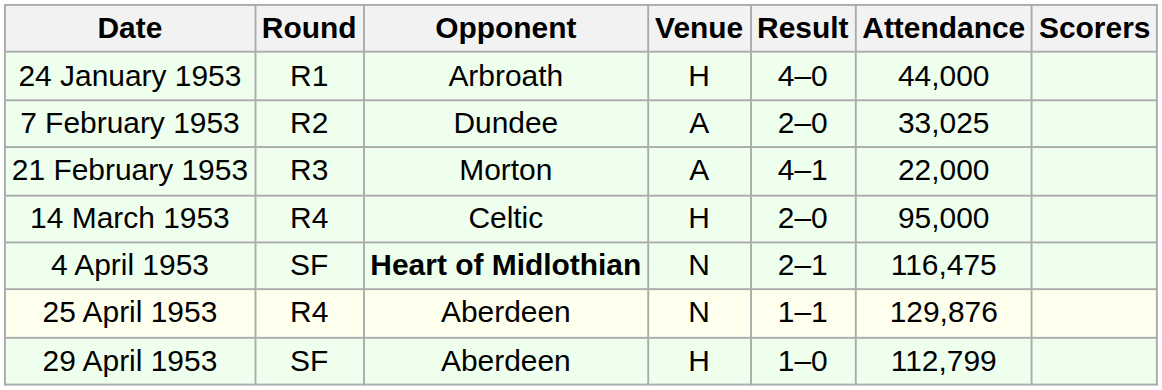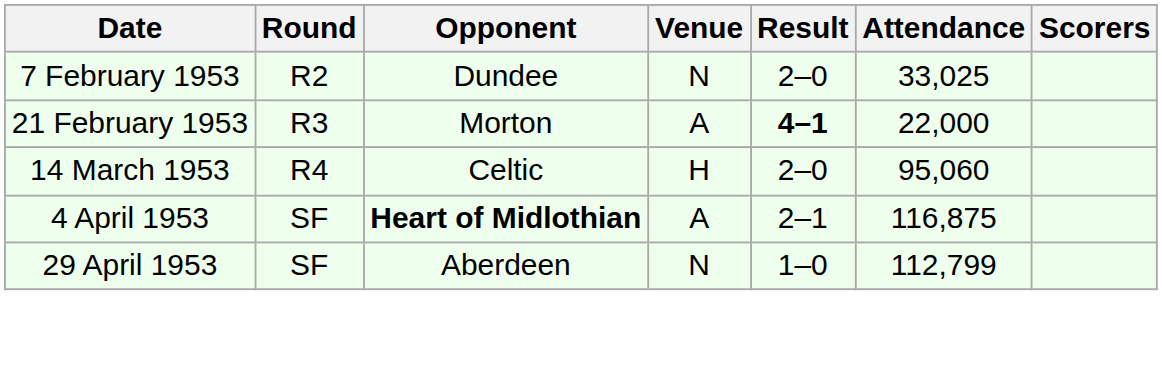 <table class="wikitable sortable" style="font-size:100%; text-align:center">
 <tr>
 <th>Date</th>
 <th>Round</th>
 <th>Opponent</th>
 <th>Venue</th>
 <th>Result</th>
 <th>Attendance</th>
 <th>Scorers</th>
 </tr>
 <tr bgcolor = "#EEFFEE">
-<td>24 January 1953</td>
-<td>R1</td>
-<td>Arbroath</td>
-<td>H</td>
-<td>4–0</td>
-<td>44,000</td>
-<td></td>
-</tr>
-<tr bgcolor = "#EEFFEE">
 <td>7 February 1953</td>
 <td>R2</td>
 <td>Dundee</td>
-<td>A</td>
+<td>N</td>
 <td>2–0</td>
 <td>33,025</td>
 <td></td>
 </tr>
 <tr bgcolor = "#EEFFEE">
 <td>21 February 1953</td>
 <td>R3</td>
 <td>Morton</td>
 <td>A</td>
-<td>4–1</td>
+<td><strong>4–1</strong></td>
 <td>22,000</td>
 <td></td>
 </tr>
 <tr bgcolor = "#EEFFEE">
 <td>14 March 1953</td>
 <td>R4</td>
 <td>Celtic</td>
 <td>H</td>
 <td>2–0</td>
-<td>95,000</td>
+<td>95,060</td>
 <td></td>
 </tr>
 <tr bgcolor = "#EEFFEE">
 <td>4 April 1953</td>
 <td>SF</td>
 <td><strong>Heart of Midlothian</strong></td>
-<td>N</td>
+<td>A</td>
 <td>2–1</td>
-<td>116,475</td>
-<td></td>
-</tr>
-<tr bgcolor = "#FFFFEE">
-<td>25 April 1953</td>
-<td>R4</td>
-<td>Aberdeen</td>
-<td>N</td>
-<td>1–1</td>
-<td>129,876</td>
+<td>116,875</td>
 <td></td>
 </tr>
 <tr bgcolor = "#EEFFEE">
 <td>29 April 1953</td>
 <td>SF</td>
 <td>Aberdeen</td>
-<td>H</td>
+<td>N</td>
 <td>1–0</td>
 <td>112,799</td>
 <td></td>
 </tr>
 </table>
